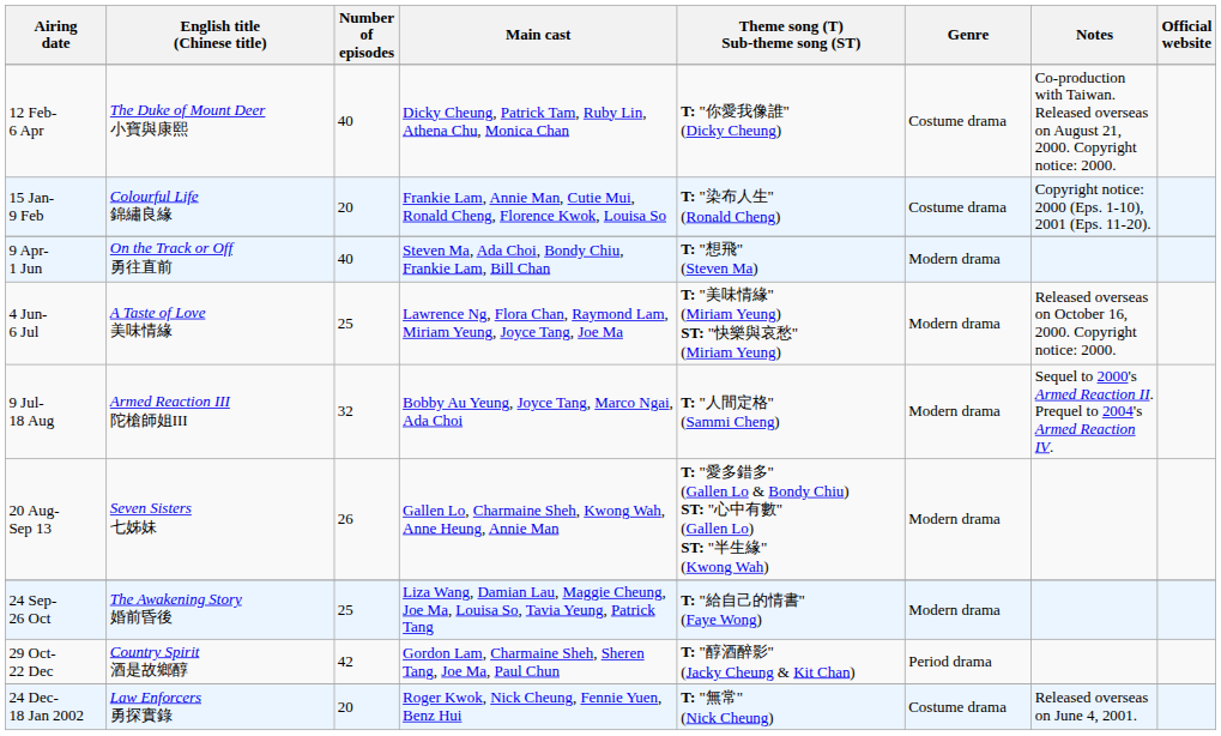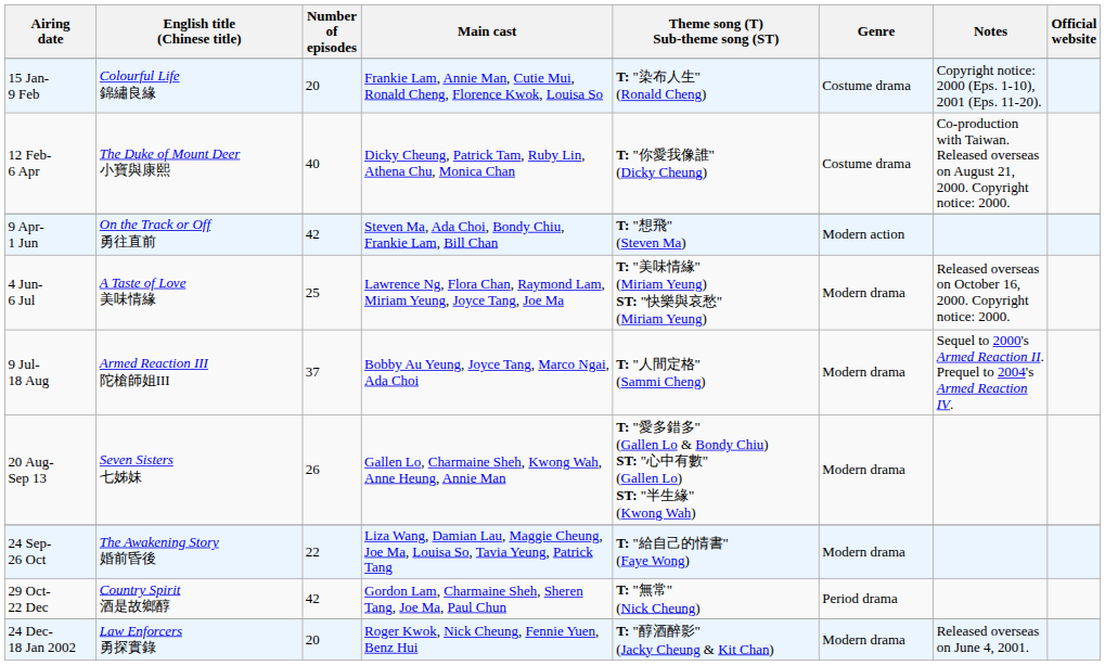 <table class="wikitable">
 <tr>
 <th align=center width=8% bgcolor="silver">Airing<br>date</th>
 <th align=center width=18% bgcolor="silver">English title <br> (Chinese title)</th>
 <th align=center width=5% bgcolor="silver">Number of episodes</th>
 <th align=center width=22% bgcolor="silver">Main cast</th>
 <th align=center width=18% bgcolor="silver">Theme song (T) <br>Sub-theme song (ST)</th>
 <th align=center width=10% bgcolor="silver">Genre</th>
 <th align=center width=10% bgcolor="silver">Notes</th>
 <th align=center width=1% bgcolor="silver">Official website</th>
 </tr>
 <tr>
 </tr>
-<tr>
-<td>12 Feb- <br> 6 Apr</td>
-<td><em><a href='#'>The Duke of Mount Deer</a></em> <br> 小寶與康熙</td>
-<td>40</td>
-<td><a href='#'>Dicky Cheung</a>, <a href='#'>Patrick Tam</a>, <a href='#'>Ruby Lin</a>, <a href='#'>Athena Chu</a>, <a href='#'>Monica Chan</a></td>
-<td><strong>T:</strong> "你愛我像誰" <br> (<a href='#'>Dicky Cheung</a>)</td>
-<td>Costume drama</td>
-<td>Co-production with Taiwan.<br> Released overseas on August 21, 2000. Copyright notice: 2000.</td>
-<td> </td>
-</tr>
 <tr ---- bgcolor="#ebf5ff">
 <td>15 Jan- <br> 9 Feb</td>
 <td><em><a href='#'>Colourful Life</a></em> <br> 錦繡良緣</td>
 <td>20</td>
 <td><a href='#'>Frankie Lam</a>, <a href='#'>Annie Man</a>, <a href='#'>Cutie Mui</a>, <a href='#'>Ronald Cheng</a>, <a href='#'>Florence Kwok</a>, <a href='#'>Louisa So</a></td>
 <td><strong>T:</strong> "染布人生" <br>(<a href='#'>Ronald Cheng</a>)</td>
 <td>Costume drama</td>
 <td>Copyright notice: 2000 (Eps. 1-10), 2001 (Eps. 11-20).</td>
 <td></td>
 </tr>
 <tr>
+<td>12 Feb- <br> 6 Apr</td>
+<td><em><a href='#'>The Duke of Mount Deer</a></em> <br> 小寶與康熙</td>
+<td>40</td>
+<td><a href='#'>Dicky Cheung</a>, <a href='#'>Patrick Tam</a>, <a href='#'>Ruby Lin</a>, <a href='#'>Athena Chu</a>, <a href='#'>Monica Chan</a></td>
+<td><strong>T:</strong> "你愛我像誰" <br> (<a href='#'>Dicky Cheung</a>)</td>
+<td>Costume drama</td>
+<td>Co-production with Taiwan.<br> Released overseas on August 21, 2000. Copyright notice: 2000.</td>
+<td> </td>
+</tr>
+<tr>
 </tr>
 <tr ---- bgcolor="#ebf5ff">
 <td>9 Apr- <br> 1 Jun</td>
 <td><em><a href='#'>On the Track or Off</a></em> <br> 勇往直前</td>
-<td>40</td>
+<td>42</td>
 <td><a href='#'>Steven Ma</a>, <a href='#'>Ada Choi</a>, <a href='#'>Bondy Chiu</a>, <a href='#'>Frankie Lam</a>, <a href='#'>Bill Chan</a></td>
 <td><strong>T:</strong> "想飛" <br> (<a href='#'>Steven Ma</a>)</td>
-<td>Modern drama</td>
+<td>Modern action</td>
 <td></td>
 <td></td>
 </tr>
 <tr>
 <td>4 Jun- <br> 6 Jul</td>
 <td><em><a href='#'>A Taste of Love</a></em> <br> 美味情緣</td>
 <td>25</td>
 <td><a href='#'>Lawrence Ng</a>, <a href='#'>Flora Chan</a>, <a href='#'>Raymond Lam</a>, <a href='#'>Miriam Yeung</a>, <a href='#'>Joyce Tang</a>, <a href='#'>Joe Ma</a></td>
 <td><strong>T:</strong> "美味情緣" <br> (<a href='#'>Miriam Yeung</a>) <br> <strong>ST:</strong> "快樂與哀愁" <br> (<a href='#'>Miriam Yeung</a>)</td>
 <td>Modern drama</td>
 <td>Released overseas on October 16, 2000. Copyright notice: 2000.</td>
 <td></td>
 </tr>
 <tr>
 <td>9 Jul- <br> 18 Aug</td>
 <td><em><a href='#'>Armed Reaction III</a></em> <br> 陀槍師姐III</td>
-<td>32</td>
+<td>37</td>
 <td><a href='#'>Bobby Au Yeung</a>, <a href='#'>Joyce Tang</a>, <a href='#'>Marco Ngai</a>, <a href='#'>Ada Choi</a></td>
 <td><strong>T:</strong> "人間定格" <br> (<a href='#'>Sammi Cheng</a>)</td>
 <td>Modern drama</td>
 <td>Sequel to <a href='#'>2000</a>'s <em><a href='#'>Armed Reaction II</a></em>. <br> Prequel to <a href='#'>2004</a>'s <em><a href='#'>Armed Reaction IV</a></em>.</td>
 <td></td>
 </tr>
 <tr>
 <td>20 Aug- <br> Sep 13</td>
 <td><em><a href='#'>Seven Sisters</a></em> <br> 七姊妹</td>
 <td>26</td>
 <td><a href='#'>Gallen Lo</a>, <a href='#'>Charmaine Sheh</a>, <a href='#'>Kwong Wah</a>, <a href='#'>Anne Heung</a>, <a href='#'>Annie Man</a></td>
 <td><strong>T:</strong> "愛多錯多" <br> (<a href='#'>Gallen Lo</a> & <a href='#'>Bondy Chiu</a>) <br> <strong>ST:</strong> "心中有數" <br> (<a href='#'>Gallen Lo</a>) <br> <strong>ST:</strong> "半生緣" <br> (<a href='#'>Kwong Wah</a>)</td>
 <td>Modern drama</td>
 <td></td>
 <td></td>
 </tr>
 <tr>
 </tr>
 <tr ---- bgcolor="#ebf5ff">
 <td>24 Sep- <br> 26 Oct</td>
 <td><em><a href='#'>The Awakening Story</a></em> <br> 婚前昏後</td>
-<td>25</td>
+<td>22</td>
 <td><a href='#'>Liza Wang</a>, <a href='#'>Damian Lau</a>, <a href='#'>Maggie Cheung</a>, <a href='#'>Joe Ma</a>, <a href='#'>Louisa So</a>, <a href='#'>Tavia Yeung</a>, <a href='#'>Patrick Tang</a></td>
 <td><strong>T:</strong> "給自己的情書" <br> (<a href='#'>Faye Wong</a>)</td>
 <td>Modern drama</td>
 <td></td>
 <td></td>
 </tr>
 <tr>
 <td>29 Oct- <br> 22 Dec</td>
 <td><em><a href='#'>Country Spirit</a></em> <br> 酒是故鄉醇</td>
 <td>42</td>
 <td><a href='#'>Gordon Lam</a>, <a href='#'>Charmaine Sheh</a>, <a href='#'>Sheren Tang</a>, <a href='#'>Joe Ma</a>, <a href='#'>Paul Chun</a></td>
-<td><strong>T:</strong> "醇酒醉影" <br> (<a href='#'>Jacky Cheung</a> & <a href='#'>Kit Chan</a>)</td>
+<td><strong>T:</strong> "無常" <br> (<a href='#'>Nick Cheung</a>)</td>
 <td>Period drama</td>
 <td></td>
 <td></td>
 </tr>
 <tr>
 </tr>
 <tr ---- bgcolor="#ebf5ff">
 <td>24 Dec- <br> 18 Jan 2002</td>
 <td><em><a href='#'>Law Enforcers</a></em> <br> 勇探實錄</td>
 <td>20</td>
 <td><a href='#'>Roger Kwok</a>, <a href='#'>Nick Cheung</a>, <a href='#'>Fennie Yuen</a>, <a href='#'>Benz Hui</a></td>
-<td><strong>T:</strong> "無常" <br> (<a href='#'>Nick Cheung</a>)</td>
-<td>Costume drama</td>
+<td><strong>T:</strong> "醇酒醉影" <br> (<a href='#'>Jacky Cheung</a> & <a href='#'>Kit Chan</a>)</td>
+<td>Modern drama</td>
 <td>Released overseas on June 4, 2001.</td>
 <td> </td>
 </tr>
 </table>
